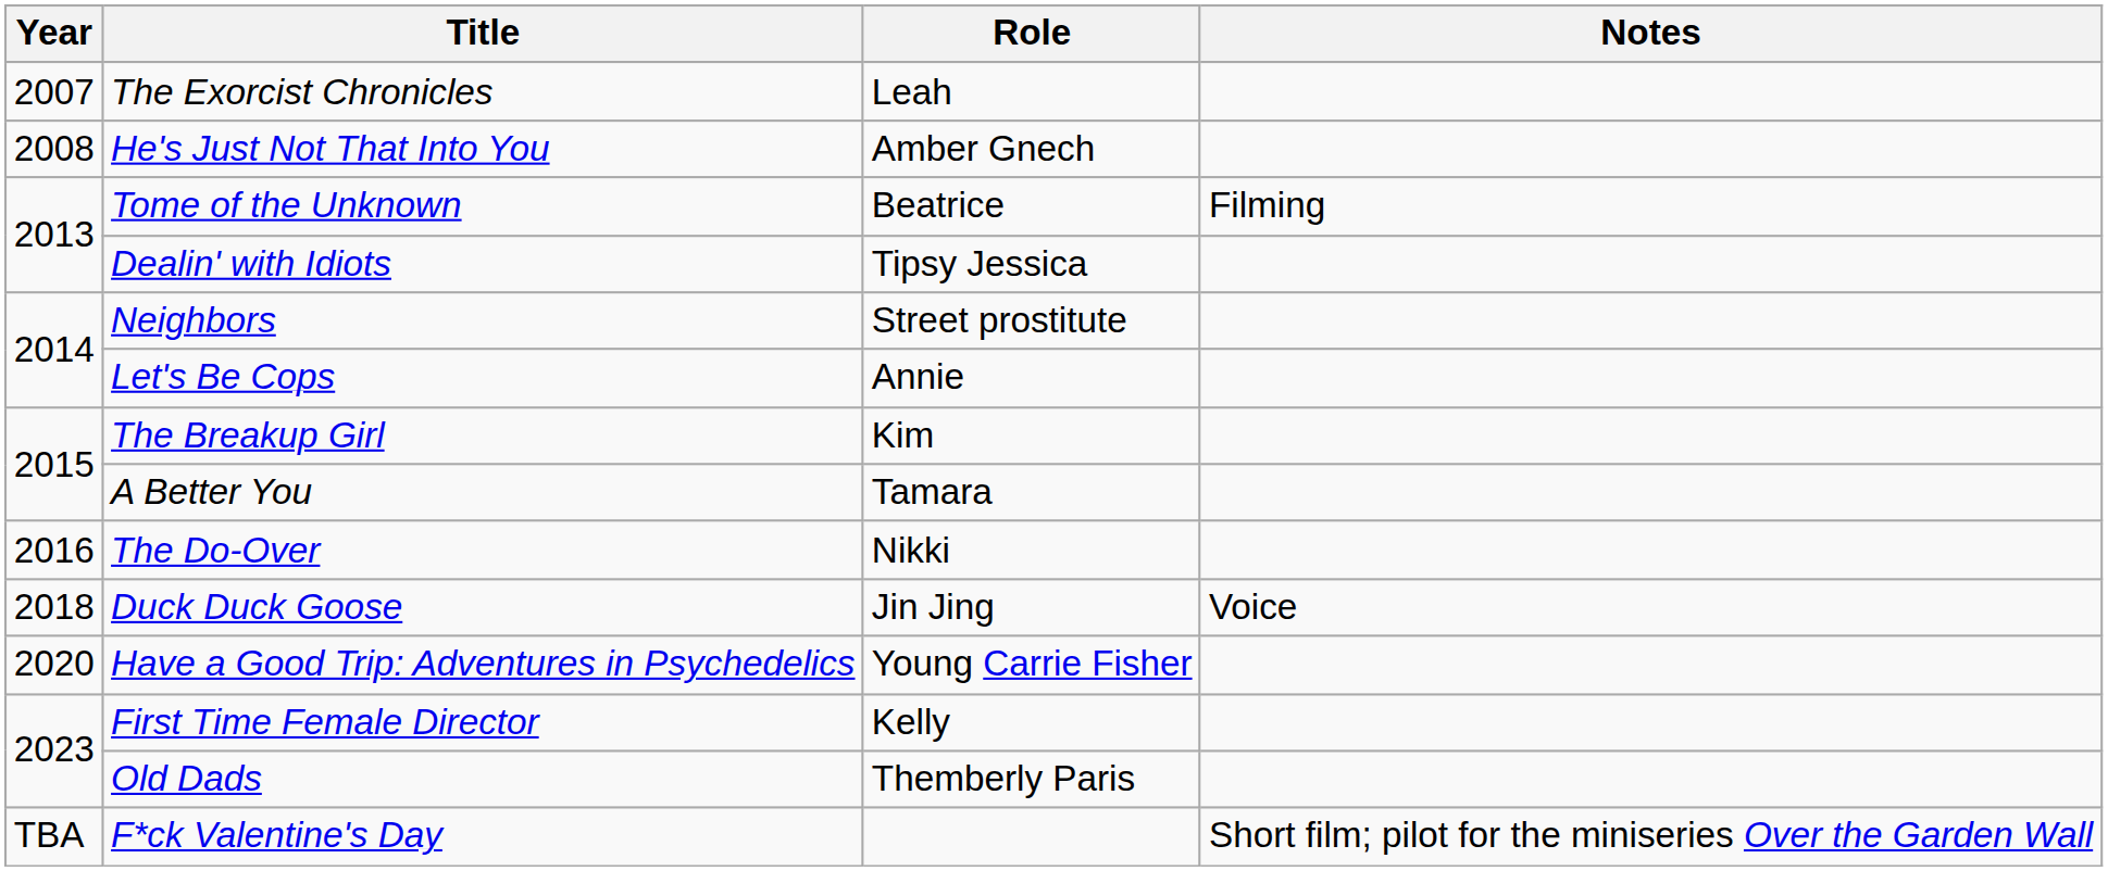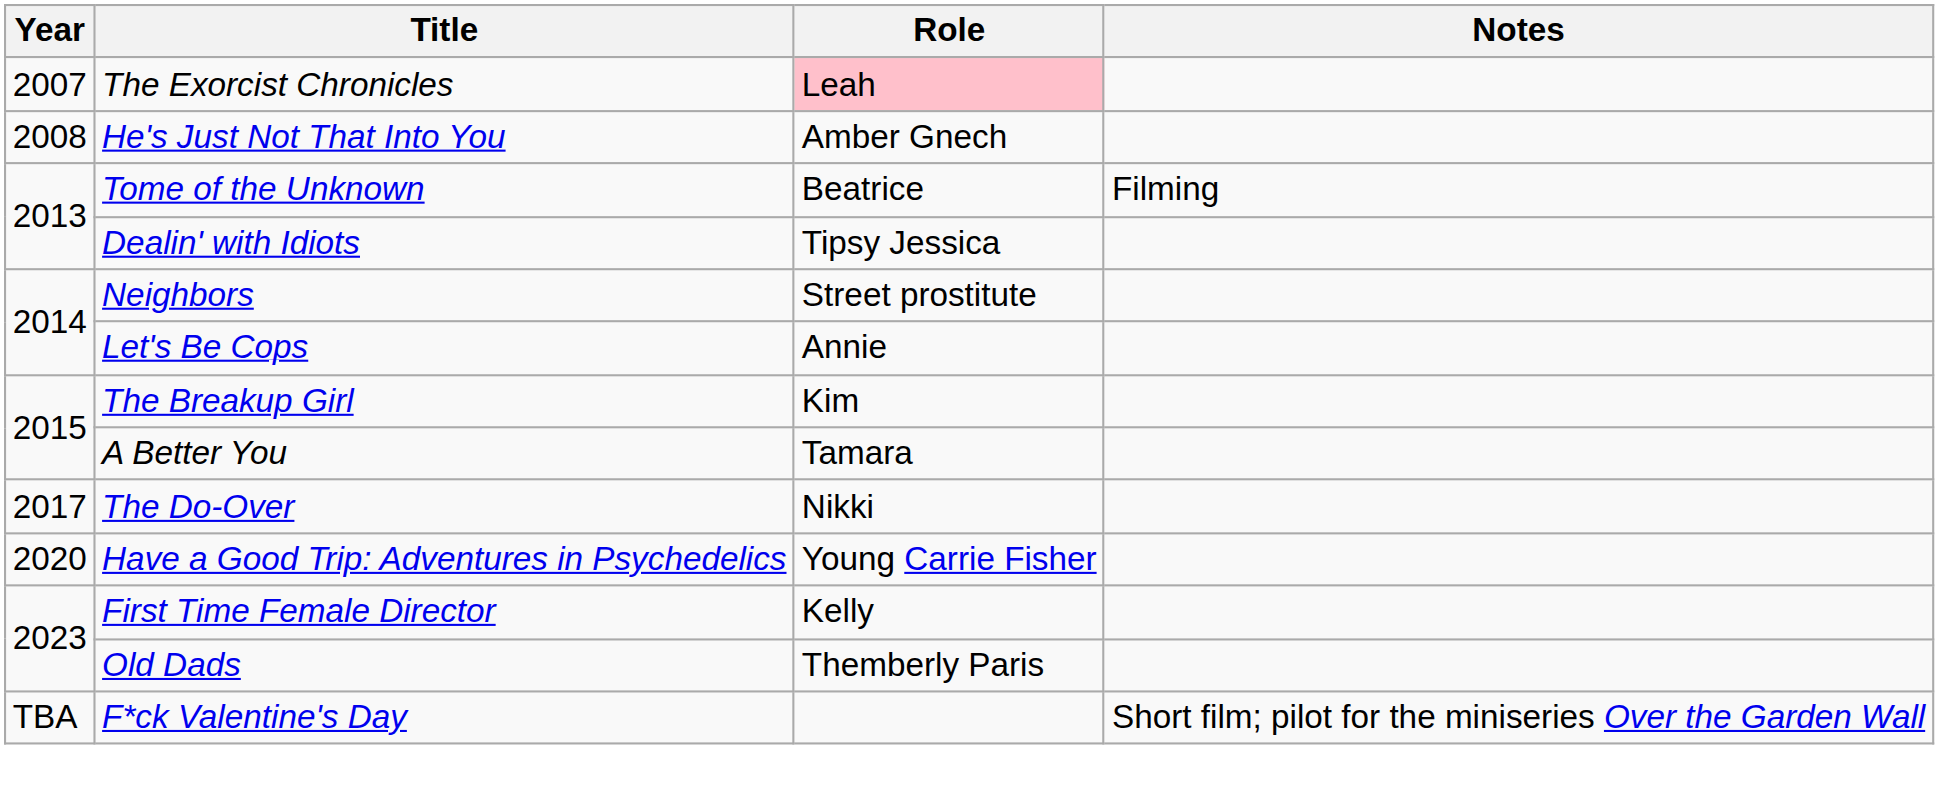 <table class="wikitable sortable">
 <tr>
 <th>Year</th>
 <th>Title</th>
 <th>Role</th>
 <th class="unsortable">Notes</th>
 </tr>
 <tr>
 <td>2007</td>
 <td data-sort-value="Exorcist Chronicles, The"><em>The Exorcist Chronicles</em></td>
-<td>Leah</td>
+<td style="background: pink;">Leah</td>
 <td></td>
 </tr>
 <tr>
 <td>2008</td>
 <td><em><a href='#'>He's Just Not That Into You</a></em></td>
 <td>Amber Gnech</td>
 <td></td>
 </tr>
 <tr>
 <td rowspan=2>2013</td>
 <td><em><a href='#'>Tome of the Unknown</a></em></td>
 <td>Beatrice</td>
 <td>Filming</td>
 </tr>
 <tr>
 <td><em><a href='#'>Dealin' with Idiots</a></em></td>
 <td>Tipsy Jessica</td>
 <td></td>
 </tr>
 <tr>
 <td rowspan=2>2014</td>
 <td><em><a href='#'>Neighbors</a></em></td>
 <td>Street prostitute</td>
 <td></td>
 </tr>
 <tr>
 <td><em><a href='#'>Let's Be Cops</a></em></td>
 <td>Annie</td>
 <td></td>
 </tr>
 <tr>
 <td rowspan=2>2015</td>
 <td data-sort-value="Breakup Girl, The"><em><a href='#'>The Breakup Girl</a></em></td>
 <td>Kim</td>
 <td></td>
 </tr>
 <tr>
 <td data-sort-value="Better You, A"><em>A Better You</em></td>
 <td>Tamara</td>
 <td></td>
 </tr>
 <tr>
-<td>2016</td>
+<td>2017</td>
 <td data-sort-value="Do-Over, The"><em><a href='#'>The Do-Over</a></em></td>
 <td>Nikki</td>
 <td></td>
-</tr>
-<tr>
-<td>2018</td>
-<td><em><a href='#'>Duck Duck Goose</a></em></td>
-<td>Jin Jing</td>
-<td>Voice</td>
 </tr>
 <tr>
 <td>2020</td>
 <td><em><a href='#'>Have a Good Trip: Adventures in Psychedelics</a></em></td>
 <td>Young <a href='#'>Carrie Fisher</a></td>
 <td></td>
 </tr>
 <tr>
 <td rowspan="2">2023</td>
 <td><em><a href='#'>First Time Female Director</a></em></td>
 <td>Kelly</td>
 <td></td>
 </tr>
 <tr>
 <td><em><a href='#'>Old Dads</a></em></td>
 <td>Themberly Paris</td>
 <td></td>
 </tr>
 <tr>
 <td>TBA</td>
 <td><em><a href='#'>F*ck Valentine's Day</a></em></td>
 <td></td>
 <td>Short film; pilot for the miniseries <em><a href='#'>Over the Garden Wall</a></em></td>
 </tr>
 </table>
